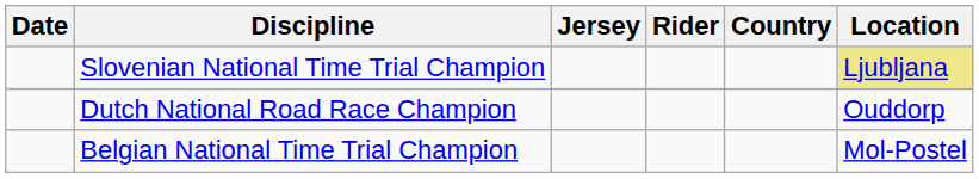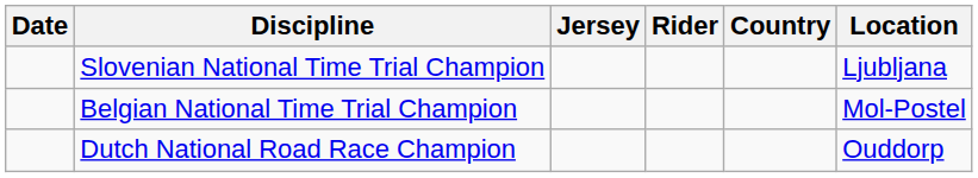 <table class="wikitable">
 <tr>
 <th>Date</th>
 <th>Discipline</th>
 <th>Jersey</th>
 <th>Rider</th>
 <th>Country</th>
 <th>Location</th>
 </tr>
 <tr>
 <td></td>
 <td><a href='#'>Slovenian National Time Trial Champion</a></td>
 <td></td>
 <td></td>
 <td></td>
-<td style="background: khaki;"><a href='#'>Ljubljana</a></td>
+<td><a href='#'>Ljubljana</a></td>
+</tr>
+<tr>
+<td></td>
+<td><a href='#'>Belgian National Time Trial Champion</a></td>
+<td></td>
+<td></td>
+<td></td>
+<td><a href='#'>Mol-Postel</a></td>
 </tr>
 <tr>
 <td></td>
 <td><a href='#'>Dutch National Road Race Champion</a></td>
 <td></td>
 <td></td>
 <td></td>
 <td><a href='#'>Ouddorp</a></td>
 </tr>
-<tr>
-<td></td>
-<td><a href='#'>Belgian National Time Trial Champion</a></td>
-<td></td>
-<td></td>
-<td></td>
-<td><a href='#'>Mol-Postel</a></td>
-</tr>
 </table>
